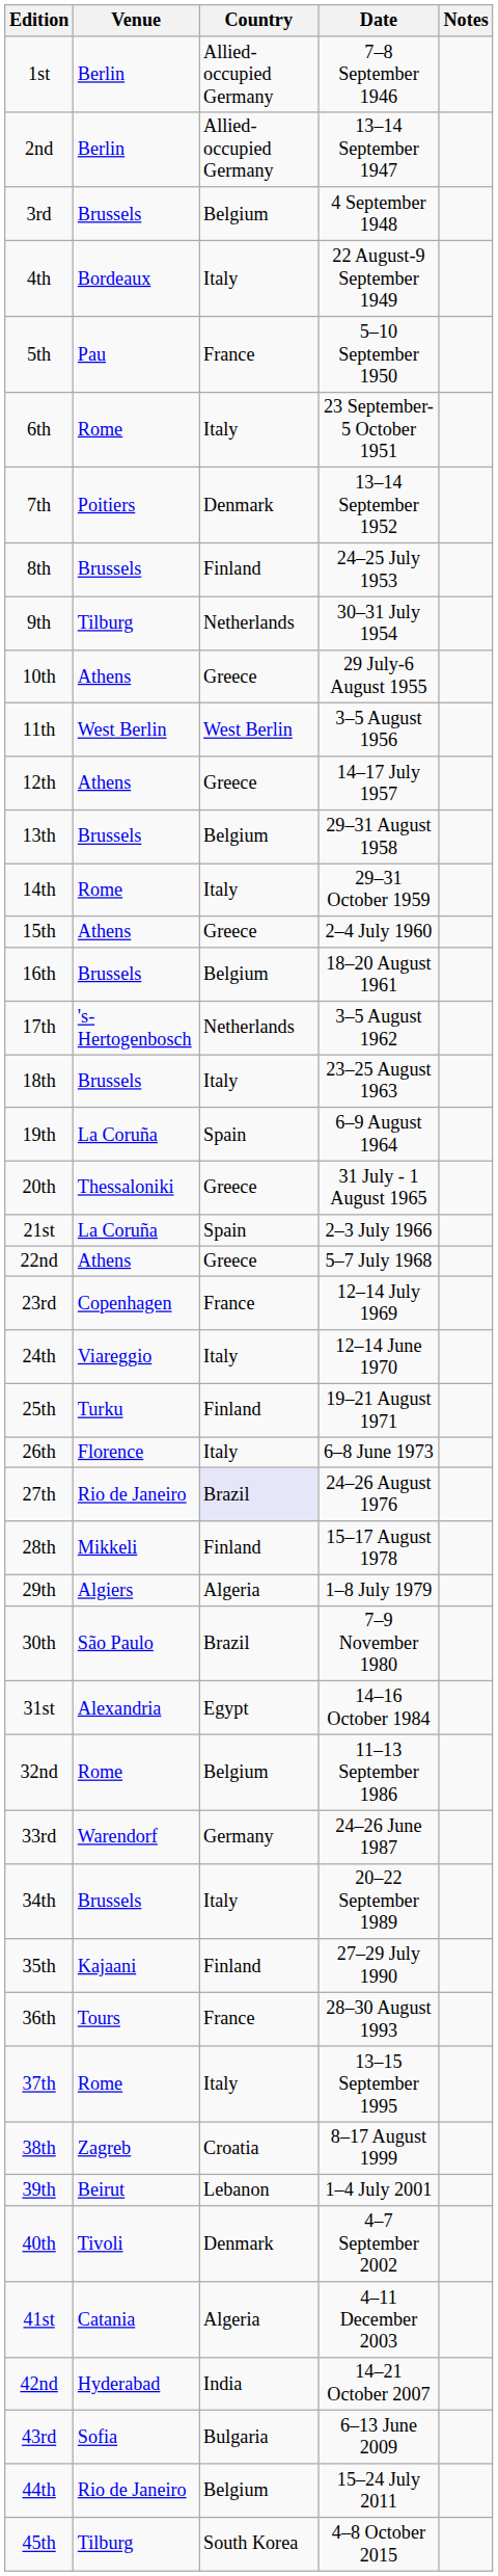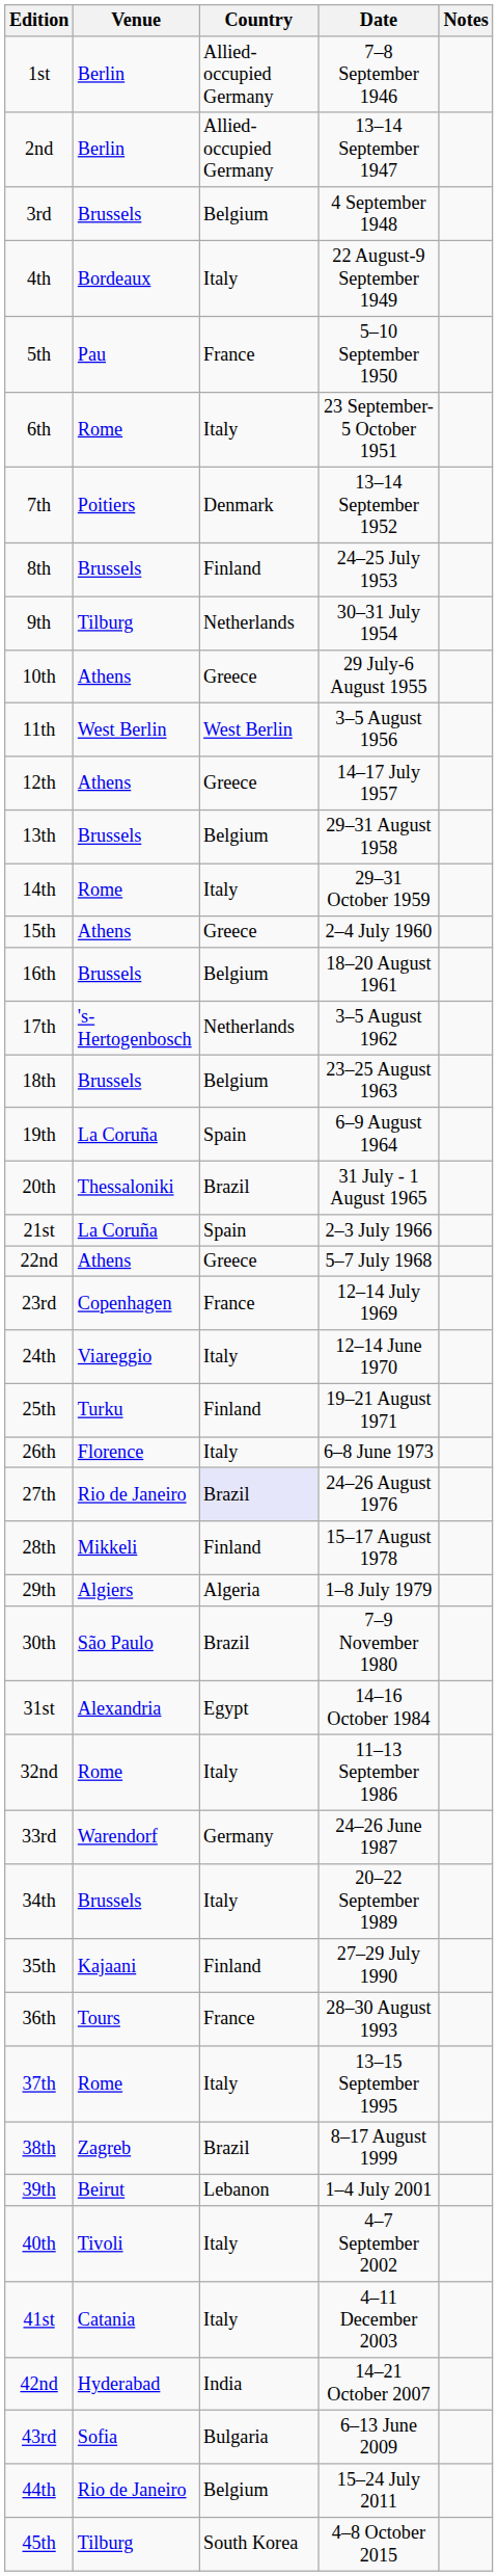 <table class="wikitable" style="width:60%; font-size:90%; text-align:left;">
 <tr>
 <th>Edition</th>
 <th>Venue</th>
 <th>Country</th>
 <th>Date</th>
 <th>Notes</th>
 </tr>
 <tr>
 <td align=center>1st</td>
 <td><a href='#'>Berlin</a></td>
 <td>Allied-occupied Germany</td>
 <td align=center>7–8 September 1946</td>
 <td></td>
 </tr>
 <tr>
 <td align=center>2nd</td>
 <td><a href='#'>Berlin</a></td>
 <td>Allied-occupied Germany</td>
 <td align=center>13–14 September 1947</td>
 <td></td>
 </tr>
 <tr>
 <td align=center>3rd</td>
 <td><a href='#'>Brussels</a></td>
 <td>Belgium</td>
 <td align=center>4 September 1948</td>
 <td></td>
 </tr>
 <tr>
 <td align=center>4th</td>
 <td><a href='#'>Bordeaux</a></td>
 <td>Italy</td>
 <td align=center>22 August-9 September 1949</td>
 <td></td>
 </tr>
 <tr>
 <td align=center>5th</td>
 <td><a href='#'>Pau</a></td>
 <td>France</td>
 <td align=center>5–10 September 1950</td>
 <td></td>
 </tr>
 <tr>
 <td align=center>6th</td>
 <td><a href='#'>Rome</a></td>
 <td>Italy</td>
 <td align=center>23 September-5 October 1951</td>
 <td></td>
 </tr>
 <tr>
 <td align=center>7th</td>
 <td><a href='#'>Poitiers</a></td>
 <td>Denmark</td>
 <td align=center>13–14 September 1952</td>
 <td></td>
 </tr>
 <tr>
 <td align=center>8th</td>
 <td><a href='#'>Brussels</a></td>
 <td>Finland</td>
 <td align=center>24–25 July 1953</td>
 <td></td>
 </tr>
 <tr>
 <td align=center>9th</td>
 <td><a href='#'>Tilburg</a></td>
 <td>Netherlands</td>
 <td align=center>30–31 July 1954</td>
 <td></td>
 </tr>
 <tr>
 <td align=center>10th</td>
 <td><a href='#'>Athens</a></td>
 <td>Greece</td>
 <td align=center>29 July-6 August 1955</td>
 <td></td>
 </tr>
 <tr>
 <td align=center>11th</td>
 <td><a href='#'>West Berlin</a></td>
 <td><a href='#'>West Berlin</a></td>
 <td align=center>3–5 August 1956</td>
 <td></td>
 </tr>
 <tr>
 <td align=center>12th</td>
 <td><a href='#'>Athens</a></td>
 <td>Greece</td>
 <td align=center>14–17 July 1957</td>
 <td></td>
 </tr>
 <tr>
 <td align=center>13th</td>
 <td><a href='#'>Brussels</a></td>
 <td>Belgium</td>
 <td align=center>29–31 August 1958</td>
 <td></td>
 </tr>
 <tr>
 <td align=center>14th</td>
 <td><a href='#'>Rome</a></td>
 <td>Italy</td>
 <td align=center>29–31 October 1959</td>
 <td></td>
 </tr>
 <tr>
 <td align=center>15th</td>
 <td><a href='#'>Athens</a></td>
 <td>Greece</td>
 <td align=center>2–4 July 1960</td>
 <td></td>
 </tr>
 <tr>
 <td align=center>16th</td>
 <td><a href='#'>Brussels</a></td>
 <td>Belgium</td>
 <td align=center>18–20 August 1961</td>
 <td></td>
 </tr>
 <tr>
 <td align=center>17th</td>
 <td><a href='#'>'s-Hertogenbosch</a></td>
 <td>Netherlands</td>
 <td align=center>3–5 August 1962</td>
 <td></td>
 </tr>
 <tr>
 <td align=center>18th</td>
 <td><a href='#'>Brussels</a></td>
-<td>Italy</td>
+<td>Belgium</td>
 <td align=center>23–25 August 1963</td>
 <td></td>
 </tr>
 <tr>
 <td align=center>19th</td>
 <td><a href='#'>La Coruña</a></td>
 <td>Spain</td>
 <td align=center>6–9 August 1964</td>
 <td></td>
 </tr>
 <tr>
 <td align=center>20th</td>
 <td><a href='#'>Thessaloniki</a></td>
-<td>Greece</td>
+<td>Brazil</td>
 <td align=center>31 July - 1 August 1965</td>
 <td></td>
 </tr>
 <tr>
 <td align=center>21st</td>
 <td><a href='#'>La Coruña</a></td>
 <td>Spain</td>
 <td align=center>2–3 July 1966</td>
 <td></td>
 </tr>
 <tr>
 <td align=center>22nd</td>
 <td><a href='#'>Athens</a></td>
 <td>Greece</td>
 <td align=center>5–7 July 1968</td>
 <td></td>
 </tr>
 <tr>
 <td align=center>23rd</td>
 <td><a href='#'>Copenhagen</a></td>
 <td>France</td>
 <td align=center>12–14 July 1969</td>
 <td></td>
 </tr>
 <tr>
 <td align=center>24th</td>
 <td><a href='#'>Viareggio</a></td>
 <td>Italy</td>
 <td align=center>12–14 June 1970</td>
 <td></td>
 </tr>
 <tr>
 <td align=center>25th</td>
 <td><a href='#'>Turku</a></td>
 <td>Finland</td>
 <td align=center>19–21 August 1971</td>
 <td></td>
 </tr>
 <tr>
 <td align=center>26th</td>
 <td><a href='#'>Florence</a></td>
 <td>Italy</td>
 <td align=center>6–8 June 1973</td>
 <td></td>
 </tr>
 <tr>
 <td align=center>27th</td>
 <td><a href='#'>Rio de Janeiro</a></td>
 <td style="background: lavender;">Brazil</td>
 <td align=center>24–26 August 1976</td>
 <td></td>
 </tr>
 <tr>
 <td align=center>28th</td>
 <td><a href='#'>Mikkeli</a></td>
 <td>Finland</td>
 <td align=center>15–17 August 1978</td>
 <td></td>
 </tr>
 <tr>
 <td align=center>29th</td>
 <td><a href='#'>Algiers</a></td>
 <td>Algeria</td>
 <td align=center>1–8 July 1979</td>
 <td></td>
 </tr>
 <tr>
 <td align=center>30th</td>
 <td><a href='#'>São Paulo</a></td>
 <td>Brazil</td>
 <td align=center>7–9 November 1980</td>
 <td></td>
 </tr>
 <tr>
 <td align=center>31st</td>
 <td><a href='#'>Alexandria</a></td>
 <td>Egypt</td>
 <td align=center>14–16 October 1984</td>
 <td></td>
 </tr>
 <tr>
 <td align=center>32nd</td>
 <td><a href='#'>Rome</a></td>
-<td>Belgium</td>
+<td>Italy</td>
 <td align=center>11–13 September 1986</td>
 <td></td>
 </tr>
 <tr>
 <td align=center>33rd</td>
 <td><a href='#'>Warendorf</a></td>
 <td>Germany</td>
 <td align=center>24–26 June 1987</td>
 <td></td>
 </tr>
 <tr>
 <td align=center>34th</td>
 <td><a href='#'>Brussels</a></td>
 <td>Italy</td>
 <td align=center>20–22 September 1989</td>
 <td></td>
 </tr>
 <tr>
 <td align=center>35th</td>
 <td><a href='#'>Kajaani</a></td>
 <td>Finland</td>
 <td align=center>27–29 July 1990</td>
 <td></td>
 </tr>
 <tr>
 <td align=center>36th</td>
 <td><a href='#'>Tours</a></td>
 <td>France</td>
 <td align=center>28–30 August 1993</td>
 <td></td>
 </tr>
 <tr>
 <td align=center><a href='#'>37th</a></td>
 <td><a href='#'>Rome</a></td>
 <td>Italy</td>
 <td align=center>13–15 September 1995</td>
 <td align=center></td>
 </tr>
 <tr>
 <td align=center><a href='#'>38th</a></td>
 <td><a href='#'>Zagreb</a></td>
-<td>Croatia</td>
+<td>Brazil</td>
 <td align=center>8–17 August 1999</td>
 <td align=center></td>
 </tr>
 <tr>
 <td align=center><a href='#'>39th</a></td>
 <td><a href='#'>Beirut</a></td>
 <td>Lebanon</td>
 <td align=center>1–4 July 2001</td>
 <td></td>
 </tr>
 <tr>
 <td align=center><a href='#'>40th</a></td>
 <td><a href='#'>Tivoli</a></td>
-<td>Denmark</td>
+<td>Italy</td>
 <td align=center>4–7 September 2002</td>
 <td></td>
 </tr>
 <tr>
 <td align=center><a href='#'>41st</a></td>
 <td><a href='#'>Catania</a></td>
-<td>Algeria</td>
+<td>Italy</td>
 <td align=center>4–11 December 2003</td>
 <td align=center></td>
 </tr>
 <tr>
 <td align=center><a href='#'>42nd</a></td>
 <td><a href='#'>Hyderabad</a></td>
 <td>India</td>
 <td align=center>14–21 October 2007</td>
 <td align=center></td>
 </tr>
 <tr>
 <td align=center><a href='#'>43rd</a></td>
 <td><a href='#'>Sofia</a></td>
 <td>Bulgaria</td>
 <td align=center>6–13 June 2009</td>
 <td></td>
 </tr>
 <tr>
 <td align=center><a href='#'>44th</a></td>
 <td><a href='#'>Rio de Janeiro</a></td>
 <td>Belgium</td>
 <td align=center>15–24 July 2011</td>
 <td align=center></td>
 </tr>
 <tr>
 <td align=center><a href='#'>45th</a></td>
 <td><a href='#'>Tilburg</a></td>
 <td>South Korea</td>
 <td align=center>4–8 October 2015</td>
 <td align=center></td>
 </tr>
 </table>
